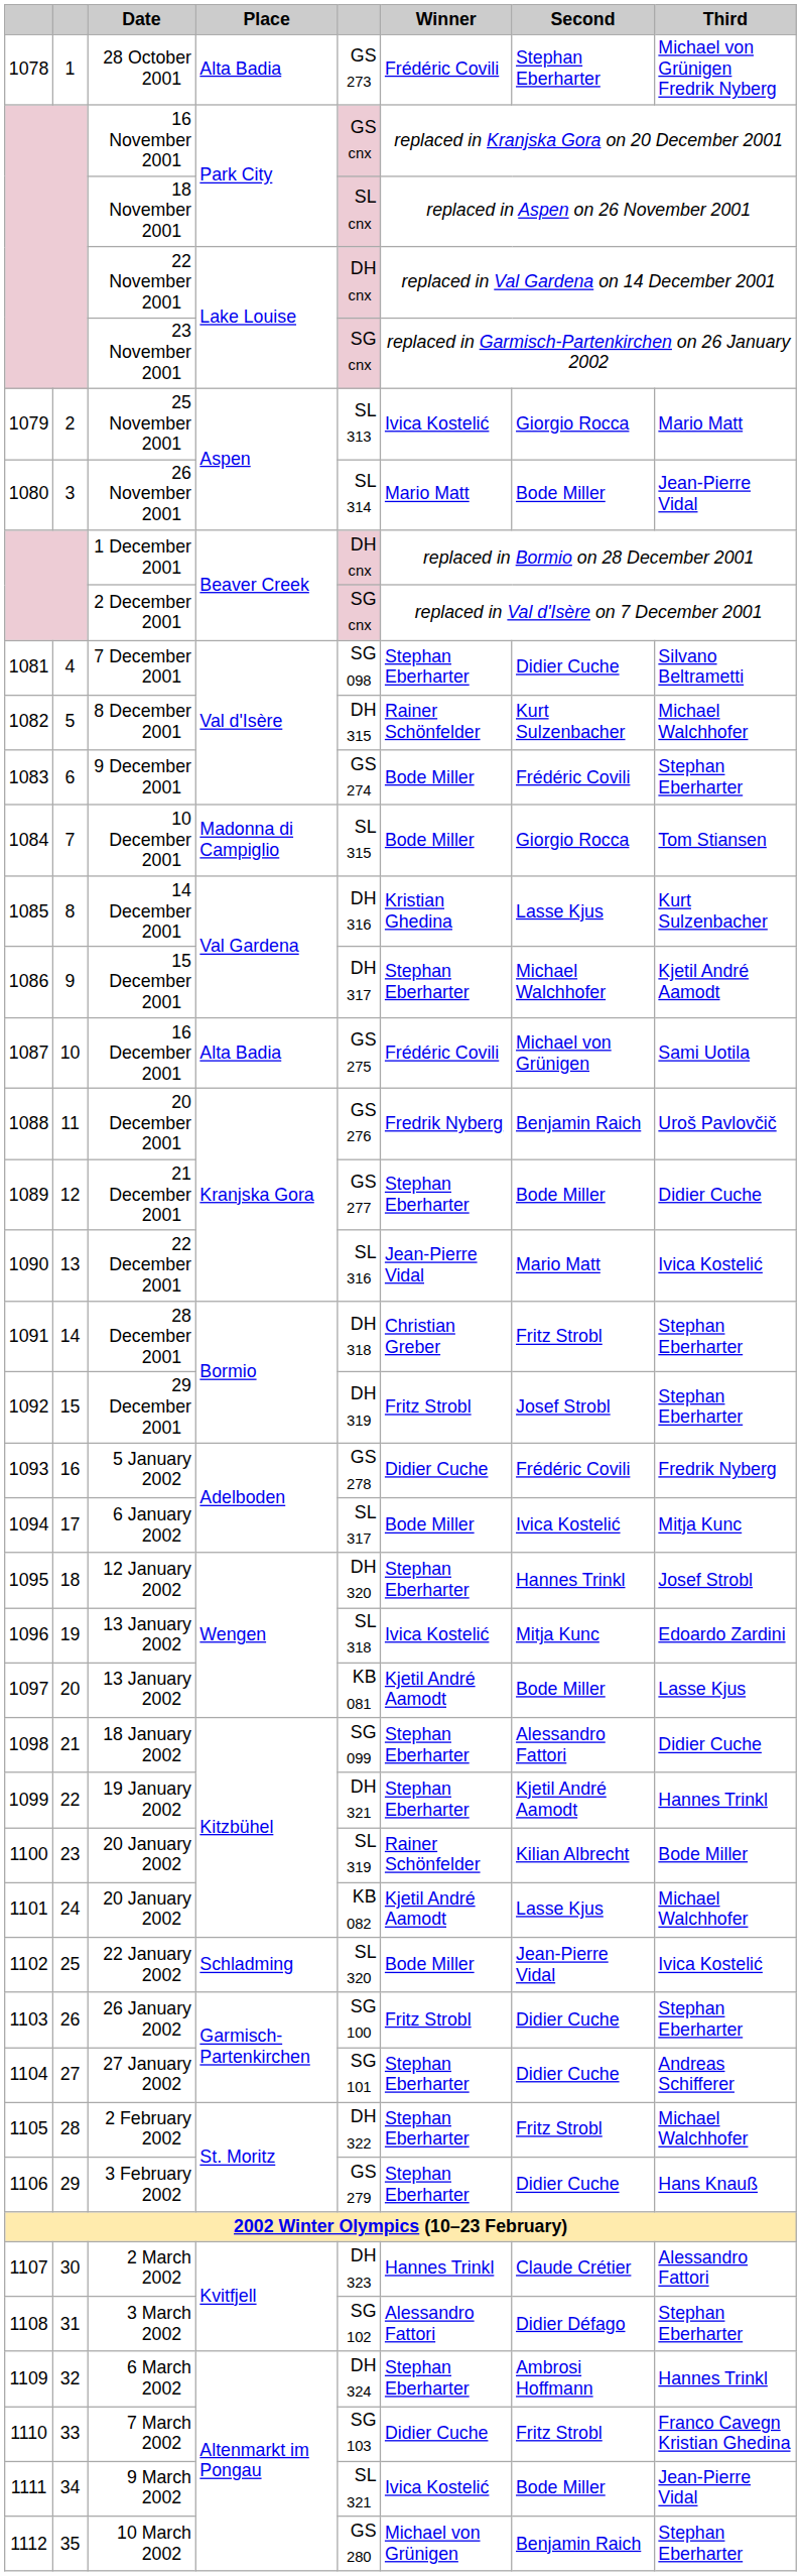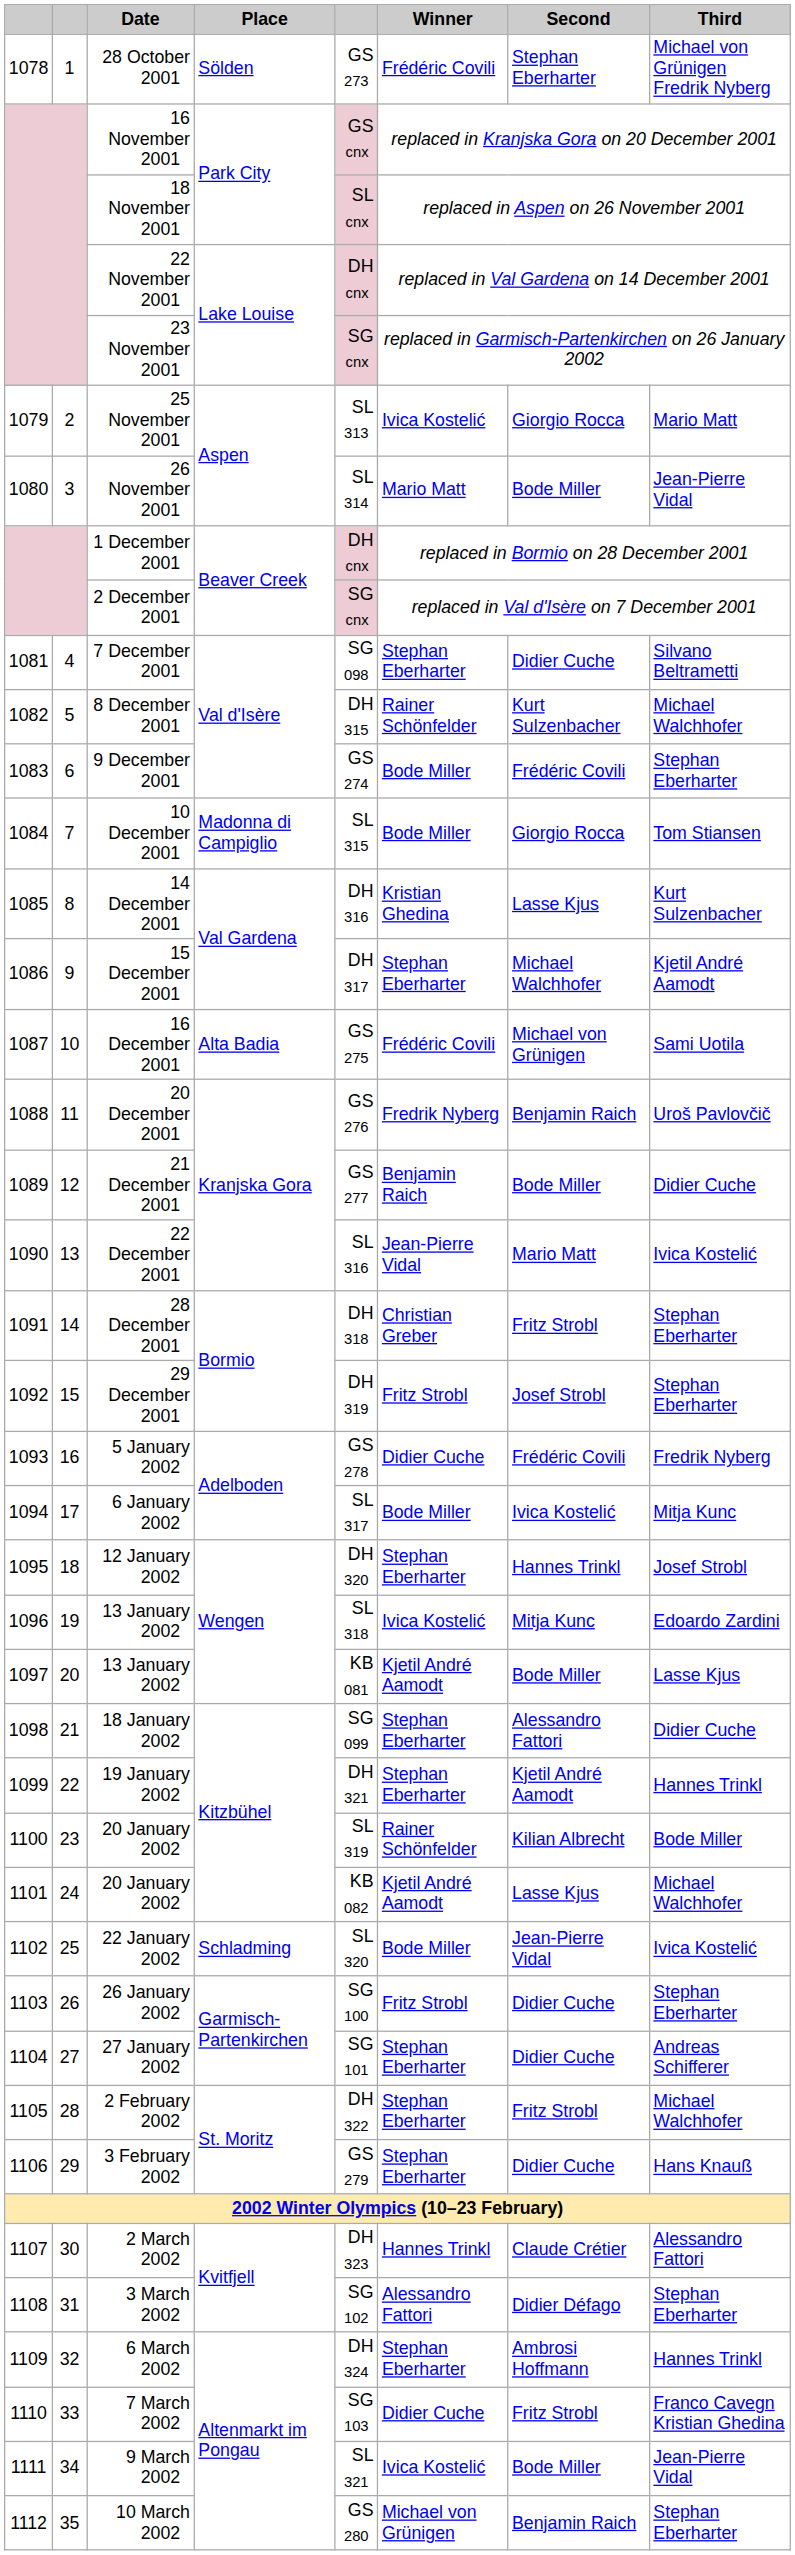 <table class="wikitable plainrowheaders" style="background:#fff; font-size:86%; line-height:16px; border:grey solid 1px; border-collapse:collapse;">
 <tr style="background:#ccc; text-align:center;">
 <td align="center" width="13"></td>
 <td align="center" width="40"></td>
 <td align="center" width="135"><strong>Date</strong></td>
 <td align="center" width="180"><strong>Place</strong></td>
 <td align="center" width="42"></td>
 <td align="center" width="185"><strong>Winner</strong></td>
 <td align="center" width="185"><strong>Second</strong></td>
 <td align="center" width="185"><strong>Third</strong></td>
 </tr>
 <tr>
 <td align=center>1078</td>
 <td align=center>1</td>
 <td align=right>28 October 2001  </td>
-<td> <a href='#'>Alta Badia</a></td>
+<td> <a href='#'>Sölden</a></td>
 <td align=right>GS <sub>273</sub> </td>
 <td> <a href='#'>Frédéric Covili</a></td>
 <td> <a href='#'>Stephan Eberharter</a></td>
 <td> <a href='#'>Michael von Grünigen</a><br> <a href='#'>Fredrik Nyberg</a></td>
 </tr>
 <tr>
 <td bgcolor="EDCCD5" rowspan=4 colspan=2></td>
 <td align=right>16 November 2001  </td>
 <td rowspan=2> <a href='#'>Park City</a></td>
 <td align=right bgcolor="EDCCD5">GS <sub>cnx</sub> </td>
 <td colspan=3 align=center><em>replaced in <a href='#'>Kranjska Gora</a> on 20 December 2001</em></td>
 </tr>
 <tr>
 <td align=right>18 November 2001  </td>
 <td align=right bgcolor="EDCCD5">SL <sub>cnx</sub> </td>
 <td colspan=3 align=center><em>replaced in <a href='#'>Aspen</a> on 26 November 2001</em></td>
 </tr>
 <tr>
 <td align=right>22 November 2001  </td>
 <td rowspan=2> <a href='#'>Lake Louise</a></td>
 <td align=right bgcolor="EDCCD5">DH <sub>cnx</sub> </td>
 <td colspan=3 align=center><em>replaced in <a href='#'>Val Gardena</a> on 14 December 2001</em></td>
 </tr>
 <tr>
 <td align=right>23 November 2001  </td>
 <td align=right bgcolor="EDCCD5">SG <sub>cnx</sub> </td>
 <td colspan=3 align=center><em>replaced in <a href='#'>Garmisch-Partenkirchen</a> on 26 January 2002</em></td>
 </tr>
 <tr>
 <td align=center>1079</td>
 <td align=center>2</td>
 <td align=right>25 November 2001  </td>
 <td rowspan=2> <a href='#'>Aspen</a></td>
 <td align=right>SL <sub>313</sub> </td>
 <td> <a href='#'>Ivica Kostelić</a></td>
 <td> <a href='#'>Giorgio Rocca</a></td>
 <td> <a href='#'>Mario Matt</a></td>
 </tr>
 <tr>
 <td align=center>1080</td>
 <td align=center>3</td>
 <td align=right><small></small>26 November 2001  </td>
 <td align=right>SL <sub>314</sub> </td>
 <td> <a href='#'>Mario Matt</a></td>
 <td> <a href='#'>Bode Miller</a></td>
 <td> <a href='#'>Jean-Pierre Vidal</a></td>
 </tr>
 <tr>
 <td bgcolor="EDCCD5" rowspan=2 colspan=2></td>
 <td align=right>1 December 2001  </td>
 <td rowspan=2> <a href='#'>Beaver Creek</a></td>
 <td align=right bgcolor="EDCCD5">DH <sub>cnx</sub> </td>
 <td colspan=3 align=center><em>replaced in <a href='#'>Bormio</a> on 28 December 2001</em></td>
 </tr>
 <tr>
 <td align=right>2 December 2001  </td>
 <td align=right bgcolor="EDCCD5">SG <sub>cnx</sub> </td>
 <td colspan=3 align=center><em>replaced in <a href='#'>Val d'Isère</a> on 7 December 2001</em></td>
 </tr>
 <tr>
 <td align=center>1081</td>
 <td align=center>4</td>
 <td align=right><small></small>7 December 2001  </td>
 <td rowspan=3> <a href='#'>Val d'Isère</a></td>
 <td align=right>SG <sub>098</sub> </td>
 <td> <a href='#'>Stephan Eberharter</a></td>
 <td> <a href='#'>Didier Cuche</a></td>
 <td> <a href='#'>Silvano Beltrametti</a></td>
 </tr>
 <tr>
 <td align=center>1082</td>
 <td align=center>5</td>
 <td align=right>8 December 2001  </td>
 <td align=right>DH <sub>315</sub> </td>
 <td> <a href='#'>Rainer Schönfelder</a></td>
 <td> <a href='#'>Kurt Sulzenbacher</a></td>
 <td> <a href='#'>Michael Walchhofer</a></td>
 </tr>
 <tr>
 <td align=center>1083</td>
 <td align=center>6</td>
 <td align=right>9 December 2001  </td>
 <td align=right>GS <sub>274</sub> </td>
 <td> <a href='#'>Bode Miller</a></td>
 <td> <a href='#'>Frédéric Covili</a></td>
 <td> <a href='#'>Stephan Eberharter</a></td>
 </tr>
 <tr>
 <td align=center>1084</td>
 <td align=center>7</td>
 <td align=right>10 December 2001  </td>
 <td> <a href='#'>Madonna di Campiglio</a></td>
 <td align=right>SL <sub>315</sub> </td>
 <td> <a href='#'>Bode Miller</a></td>
 <td> <a href='#'>Giorgio Rocca</a></td>
 <td> <a href='#'>Tom Stiansen</a></td>
 </tr>
 <tr>
 <td align=center>1085</td>
 <td align=center>8</td>
 <td align=right><small></small>14 December 2001  </td>
 <td rowspan=2> <a href='#'>Val Gardena</a></td>
 <td align=right>DH <sub>316</sub> </td>
 <td> <a href='#'>Kristian Ghedina</a></td>
 <td> <a href='#'>Lasse Kjus</a></td>
 <td> <a href='#'>Kurt Sulzenbacher</a></td>
 </tr>
 <tr>
 <td align=center>1086</td>
 <td align=center>9</td>
 <td align=right>15 December 2001  </td>
 <td align=right>DH <sub>317</sub> </td>
 <td> <a href='#'>Stephan Eberharter</a></td>
 <td> <a href='#'>Michael Walchhofer</a></td>
 <td> <a href='#'>Kjetil André Aamodt</a></td>
 </tr>
 <tr>
 <td align=center>1087</td>
 <td align=center>10</td>
 <td align=right>16 December 2001  </td>
 <td> <a href='#'>Alta Badia</a></td>
 <td align=right>GS <sub>275</sub> </td>
 <td> <a href='#'>Frédéric Covili</a></td>
 <td> <a href='#'>Michael von Grünigen</a></td>
 <td> <a href='#'>Sami Uotila</a></td>
 </tr>
 <tr>
 <td align=center>1088</td>
 <td align=center>11</td>
 <td align=right><small></small>20 December 2001  </td>
 <td rowspan=3> <a href='#'>Kranjska Gora</a></td>
 <td align=right>GS <sub>276</sub> </td>
 <td> <a href='#'>Fredrik Nyberg</a></td>
 <td> <a href='#'>Benjamin Raich</a></td>
 <td> <a href='#'>Uroš Pavlovčič</a></td>
 </tr>
 <tr>
 <td align=center>1089</td>
 <td align=center>12</td>
 <td align=right>21 December 2001  </td>
 <td align=right>GS <sub>277</sub> </td>
-<td> <a href='#'>Stephan Eberharter</a></td>
+<td> <a href='#'>Benjamin Raich</a></td>
 <td> <a href='#'>Bode Miller</a></td>
 <td> <a href='#'>Didier Cuche</a></td>
 </tr>
 <tr>
 <td align=center>1090</td>
 <td align=center>13</td>
 <td align=right>22 December 2001  </td>
 <td align=right>SL <sub>316</sub> </td>
 <td> <a href='#'>Jean-Pierre Vidal</a></td>
 <td> <a href='#'>Mario Matt</a></td>
 <td> <a href='#'>Ivica Kostelić</a></td>
 </tr>
 <tr>
 <td align=center>1091</td>
 <td align=center>14</td>
 <td align=right><small></small>28 December 2001  </td>
 <td rowspan=2> <a href='#'>Bormio</a></td>
 <td align=right>DH <sub>318</sub> </td>
 <td> <a href='#'>Christian Greber</a></td>
 <td> <a href='#'>Fritz Strobl</a></td>
 <td> <a href='#'>Stephan Eberharter</a></td>
 </tr>
 <tr>
 <td align=center>1092</td>
 <td align=center>15</td>
 <td align=right>29 December 2001  </td>
 <td align=right>DH <sub>319</sub> </td>
 <td> <a href='#'>Fritz Strobl</a></td>
 <td> <a href='#'>Josef Strobl</a></td>
 <td> <a href='#'>Stephan Eberharter</a></td>
 </tr>
 <tr>
 <td align=center>1093</td>
 <td align=center>16</td>
 <td align=right>5 January 2002  </td>
 <td rowspan=2> <a href='#'>Adelboden</a></td>
 <td align=right>GS <sub>278</sub> </td>
 <td> <a href='#'>Didier Cuche</a></td>
 <td> <a href='#'>Frédéric Covili</a></td>
 <td> <a href='#'>Fredrik Nyberg</a></td>
 </tr>
 <tr>
 <td align=center>1094</td>
 <td align=center>17</td>
 <td align=right>6 January 2002  </td>
 <td align=right>SL <sub>317</sub> </td>
 <td> <a href='#'>Bode Miller</a></td>
 <td> <a href='#'>Ivica Kostelić</a></td>
 <td> <a href='#'>Mitja Kunc</a></td>
 </tr>
 <tr>
 <td align=center>1095</td>
 <td align=center>18</td>
 <td align=right>12 January 2002  </td>
 <td rowspan=3> <a href='#'>Wengen</a></td>
 <td align=right>DH <sub>320</sub> </td>
 <td> <a href='#'>Stephan Eberharter</a></td>
 <td> <a href='#'>Hannes Trinkl</a></td>
 <td> <a href='#'>Josef Strobl</a></td>
 </tr>
 <tr>
 <td align=center>1096</td>
 <td align=center>19</td>
 <td align=right>13 January 2002  </td>
 <td align=right>SL <sub>318</sub> </td>
 <td> <a href='#'>Ivica Kostelić</a></td>
 <td> <a href='#'>Mitja Kunc</a></td>
 <td> <a href='#'>Edoardo Zardini</a></td>
 </tr>
 <tr>
 <td align=center>1097</td>
 <td align=center>20</td>
 <td align=right>13 January 2002  </td>
 <td align=right>KB <sub>081</sub> </td>
 <td> <a href='#'>Kjetil André Aamodt</a></td>
 <td> <a href='#'>Bode Miller</a></td>
 <td> <a href='#'>Lasse Kjus</a></td>
 </tr>
 <tr>
 <td align=center>1098</td>
 <td align=center>21</td>
 <td align=right>18 January 2002  </td>
 <td rowspan=4> <a href='#'>Kitzbühel</a></td>
 <td align=right>SG <sub>099</sub> </td>
 <td> <a href='#'>Stephan Eberharter</a></td>
 <td> <a href='#'>Alessandro Fattori</a></td>
 <td> <a href='#'>Didier Cuche</a></td>
 </tr>
 <tr>
 <td align=center>1099</td>
 <td align=center>22</td>
 <td align=right>19 January 2002  </td>
 <td align=right>DH <sub>321</sub> </td>
 <td> <a href='#'>Stephan Eberharter</a></td>
 <td> <a href='#'>Kjetil André Aamodt</a></td>
 <td> <a href='#'>Hannes Trinkl</a></td>
 </tr>
 <tr>
 <td align=center>1100</td>
 <td align=center>23</td>
 <td align=right>20 January 2002  </td>
 <td align=right>SL <sub>319</sub> </td>
 <td> <a href='#'>Rainer Schönfelder</a></td>
 <td> <a href='#'>Kilian Albrecht</a></td>
 <td> <a href='#'>Bode Miller</a></td>
 </tr>
 <tr>
 <td align=center>1101</td>
 <td align=center>24</td>
 <td align=right>20 January 2002  </td>
 <td align=right>KB <sub>082</sub> </td>
 <td> <a href='#'>Kjetil André Aamodt</a></td>
 <td> <a href='#'>Lasse Kjus</a></td>
 <td> <a href='#'>Michael Walchhofer</a></td>
 </tr>
 <tr>
 <td align=center>1102</td>
 <td align=center>25</td>
 <td align=right>22 January 2002  </td>
 <td> <a href='#'>Schladming</a></td>
 <td align=right>SL <sub>320</sub> </td>
 <td> <a href='#'>Bode Miller</a></td>
 <td> <a href='#'>Jean-Pierre Vidal</a></td>
 <td> <a href='#'>Ivica Kostelić</a></td>
 </tr>
 <tr>
 <td align=center>1103</td>
 <td align=center>26</td>
 <td align=right><small></small>26 January 2002  </td>
 <td rowspan=2> <a href='#'>Garmisch-Partenkirchen</a></td>
 <td align=right>SG <sub>100</sub> </td>
 <td> <a href='#'>Fritz Strobl</a></td>
 <td> <a href='#'>Didier Cuche</a></td>
 <td> <a href='#'>Stephan Eberharter</a></td>
 </tr>
 <tr>
 <td align=center>1104</td>
 <td align=center>27</td>
 <td align=right>27 January 2002  </td>
 <td align=right>SG <sub>101</sub> </td>
 <td> <a href='#'>Stephan Eberharter</a></td>
 <td> <a href='#'>Didier Cuche</a></td>
 <td> <a href='#'>Andreas Schifferer</a></td>
 </tr>
 <tr>
 <td align=center>1105</td>
 <td align=center>28</td>
 <td align=right>2 February 2002  </td>
 <td rowspan=2> <a href='#'>St. Moritz</a></td>
 <td align=right>DH <sub>322</sub> </td>
 <td> <a href='#'>Stephan Eberharter</a></td>
 <td> <a href='#'>Fritz Strobl</a></td>
 <td> <a href='#'>Michael Walchhofer</a></td>
 </tr>
 <tr>
 <td align=center>1106</td>
 <td align=center>29</td>
 <td align=right>3 February 2002  </td>
 <td align=right>GS <sub>279</sub> </td>
 <td> <a href='#'>Stephan Eberharter</a></td>
 <td> <a href='#'>Didier Cuche</a></td>
 <td> <a href='#'>Hans Knauß</a></td>
 </tr>
 <tr style="background:#FFEBAD">
 <td colspan="8" style="text-align:center;"><strong><a href='#'>2002 Winter Olympics</a> (10–23 February)</strong></td>
 </tr>
 <tr>
 <td align=center>1107</td>
 <td align=center>30</td>
 <td align=right>2 March 2002  </td>
 <td rowspan=2> <a href='#'>Kvitfjell</a></td>
 <td align=right>DH <sub>323</sub> </td>
 <td> <a href='#'>Hannes Trinkl</a></td>
 <td> <a href='#'>Claude Crétier</a></td>
 <td> <a href='#'>Alessandro Fattori</a></td>
 </tr>
 <tr>
 <td align=center>1108</td>
 <td align=center>31</td>
 <td align=right>3 March 2002  </td>
 <td align=right>SG <sub>102</sub> </td>
 <td> <a href='#'>Alessandro Fattori</a></td>
 <td> <a href='#'>Didier Défago</a></td>
 <td> <a href='#'>Stephan Eberharter</a></td>
 </tr>
 <tr>
 <td align=center>1109</td>
 <td align=center>32</td>
 <td align=right>6 March 2002  </td>
 <td rowspan=4> <a href='#'>Altenmarkt im Pongau</a></td>
 <td align=right>DH <sub>324</sub> </td>
 <td> <a href='#'>Stephan Eberharter</a></td>
 <td> <a href='#'>Ambrosi Hoffmann</a></td>
 <td> <a href='#'>Hannes Trinkl</a></td>
 </tr>
 <tr>
 <td align=center>1110</td>
 <td align=center>33</td>
 <td align=right>7 March 2002  </td>
 <td align=right>SG <sub>103</sub> </td>
 <td> <a href='#'>Didier Cuche</a></td>
 <td> <a href='#'>Fritz Strobl</a></td>
 <td> <a href='#'>Franco Cavegn</a><br> <a href='#'>Kristian Ghedina</a></td>
 </tr>
 <tr>
 <td align=center>1111</td>
 <td align=center>34</td>
 <td align=right>9 March 2002  </td>
 <td align=right>SL <sub>321</sub> </td>
 <td> <a href='#'>Ivica Kostelić</a></td>
 <td> <a href='#'>Bode Miller</a></td>
 <td> <a href='#'>Jean-Pierre Vidal</a></td>
 </tr>
 <tr>
 <td align=center>1112</td>
 <td align=center>35</td>
 <td align=right>10 March 2002  </td>
 <td align=right>GS <sub>280</sub> </td>
 <td> <a href='#'>Michael von Grünigen</a></td>
 <td> <a href='#'>Benjamin Raich</a></td>
 <td> <a href='#'>Stephan Eberharter</a></td>
 </tr>
 </table>
